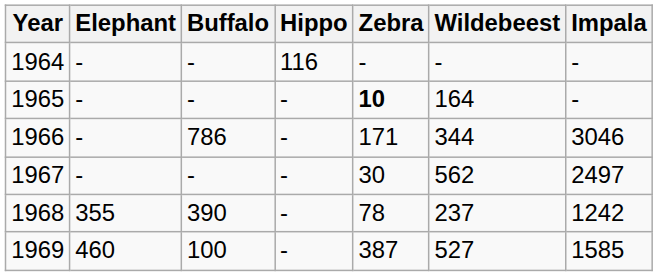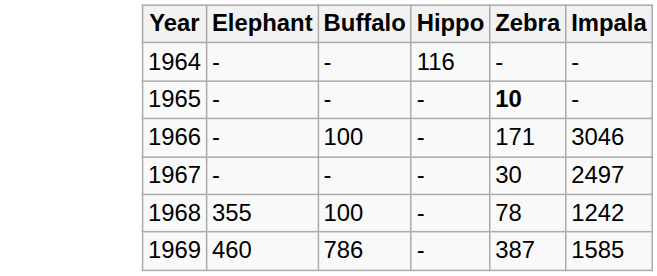 <table class="wikitable sortable" style="margin:5px;float:right">
 <tr>
 <th>Year</th>
 <th>Elephant</th>
 <th>Buffalo</th>
 <th>Hippo</th>
 <th>Zebra</th>
-<th>Wildebeest</th>
 <th>Impala</th>
 </tr>
 <tr>
 <td>1964</td>
 <td>-</td>
 <td>-</td>
 <td>116</td>
 <td>-</td>
 <td>-</td>
-<td>-</td>
 </tr>
 <tr>
 <td>1965</td>
 <td>-</td>
 <td>-</td>
 <td>-</td>
 <td><strong>10</strong></td>
-<td>164</td>
 <td>-</td>
 </tr>
 <tr>
 <td>1966</td>
 <td>-</td>
-<td>786</td>
+<td>100</td>
 <td>-</td>
 <td>171</td>
-<td>344</td>
 <td>3046</td>
 </tr>
 <tr>
 <td>1967</td>
 <td>-</td>
 <td>-</td>
 <td>-</td>
 <td>30</td>
-<td>562</td>
 <td>2497</td>
 </tr>
 <tr>
 <td>1968</td>
 <td>355</td>
-<td>390</td>
+<td>100</td>
 <td>-</td>
 <td>78</td>
-<td>237</td>
 <td>1242</td>
 </tr>
 <tr>
 <td>1969</td>
 <td>460</td>
-<td>100</td>
+<td>786</td>
 <td>-</td>
 <td>387</td>
-<td>527</td>
 <td>1585</td>
 </tr>
 </table>
